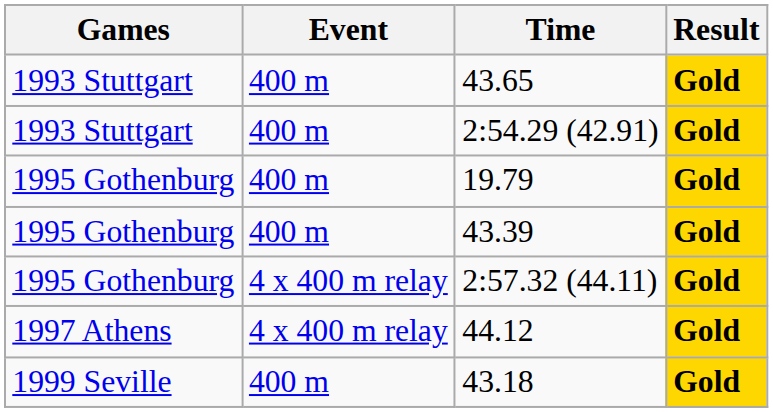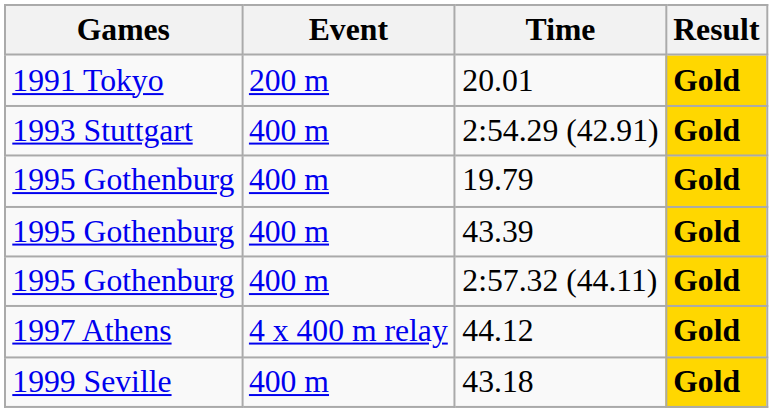 <table class="wikitable">
 <tr>
 <th>Games</th>
 <th>Event</th>
 <th>Time</th>
 <th>Result</th>
 </tr>
 <tr>
-<td><a href='#'>1993 Stuttgart</a></td>
-<td><a href='#'>400 m</a></td>
-<td>43.65 </td>
+<td><a href='#'>1991 Tokyo</a></td>
+<td><a href='#'>200 m</a></td>
+<td>20.01 </td>
 <td bgcolor=gold><strong>Gold</strong></td>
 </tr>
 <tr>
 <td><a href='#'>1993 Stuttgart</a></td>
 <td><a href='#'>400 m</a></td>
 <td>2:54.29 (42.91)  </td>
 <td bgcolor=gold><strong>Gold</strong></td>
 </tr>
 <tr>
 <td><a href='#'>1995 Gothenburg</a></td>
 <td><a href='#'>400 m</a></td>
 <td>19.79 </td>
 <td bgcolor=gold><strong>Gold</strong></td>
 </tr>
 <tr>
 <td><a href='#'>1995 Gothenburg</a></td>
 <td><a href='#'>400 m</a></td>
 <td>43.39 </td>
 <td bgcolor=gold><strong>Gold</strong></td>
 </tr>
 <tr>
 <td><a href='#'>1995 Gothenburg</a></td>
-<td><a href='#'>4 x 400 m relay</a></td>
+<td><a href='#'>400 m</a></td>
 <td>2:57.32 (44.11)</td>
 <td bgcolor=gold><strong>Gold</strong></td>
 </tr>
 <tr>
 <td><a href='#'>1997 Athens</a></td>
 <td><a href='#'>4 x 400 m relay</a></td>
 <td>44.12</td>
 <td bgcolor=gold><strong>Gold</strong></td>
 </tr>
 <tr>
 <td><a href='#'>1999 Seville</a></td>
 <td><a href='#'>400 m</a></td>
 <td>43.18  </td>
 <td bgcolor=gold><strong>Gold</strong></td>
 </tr>
 </table>
